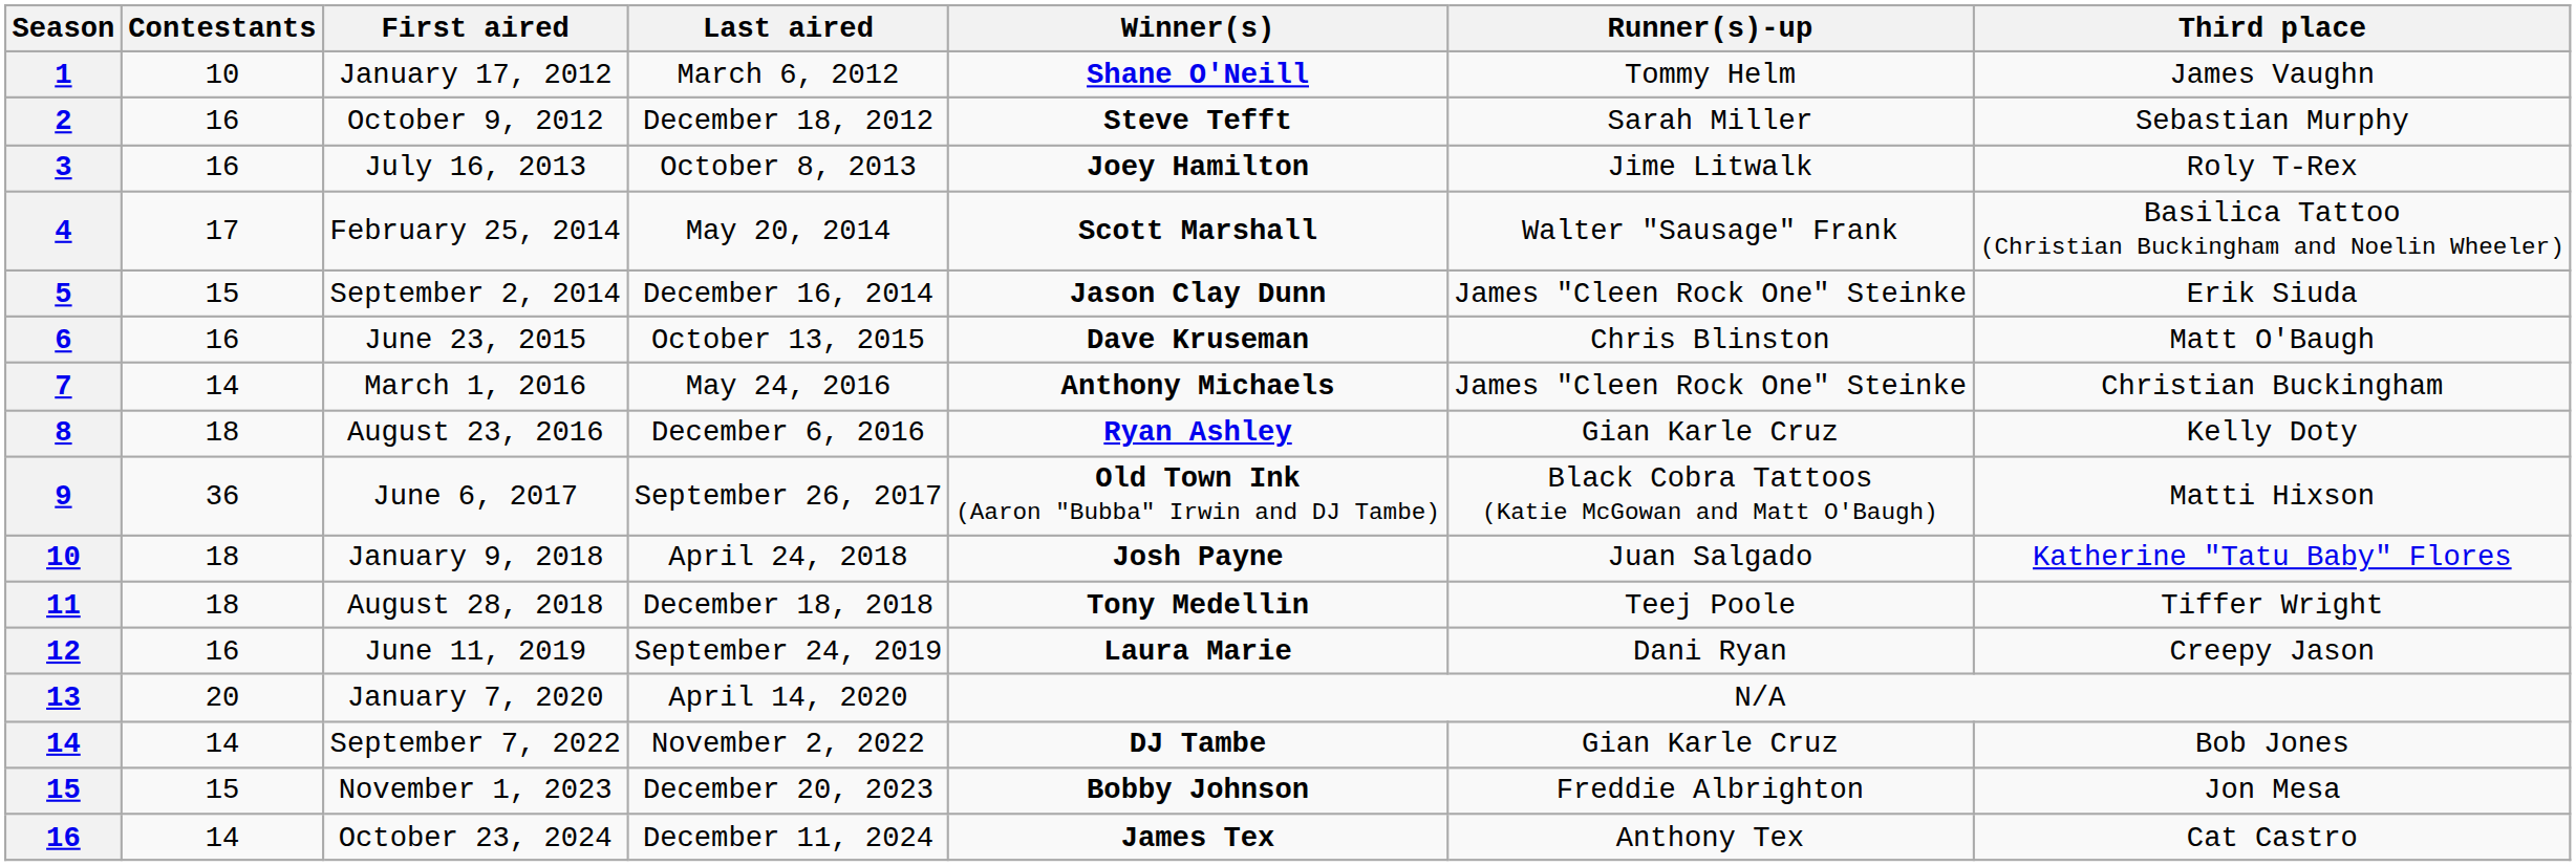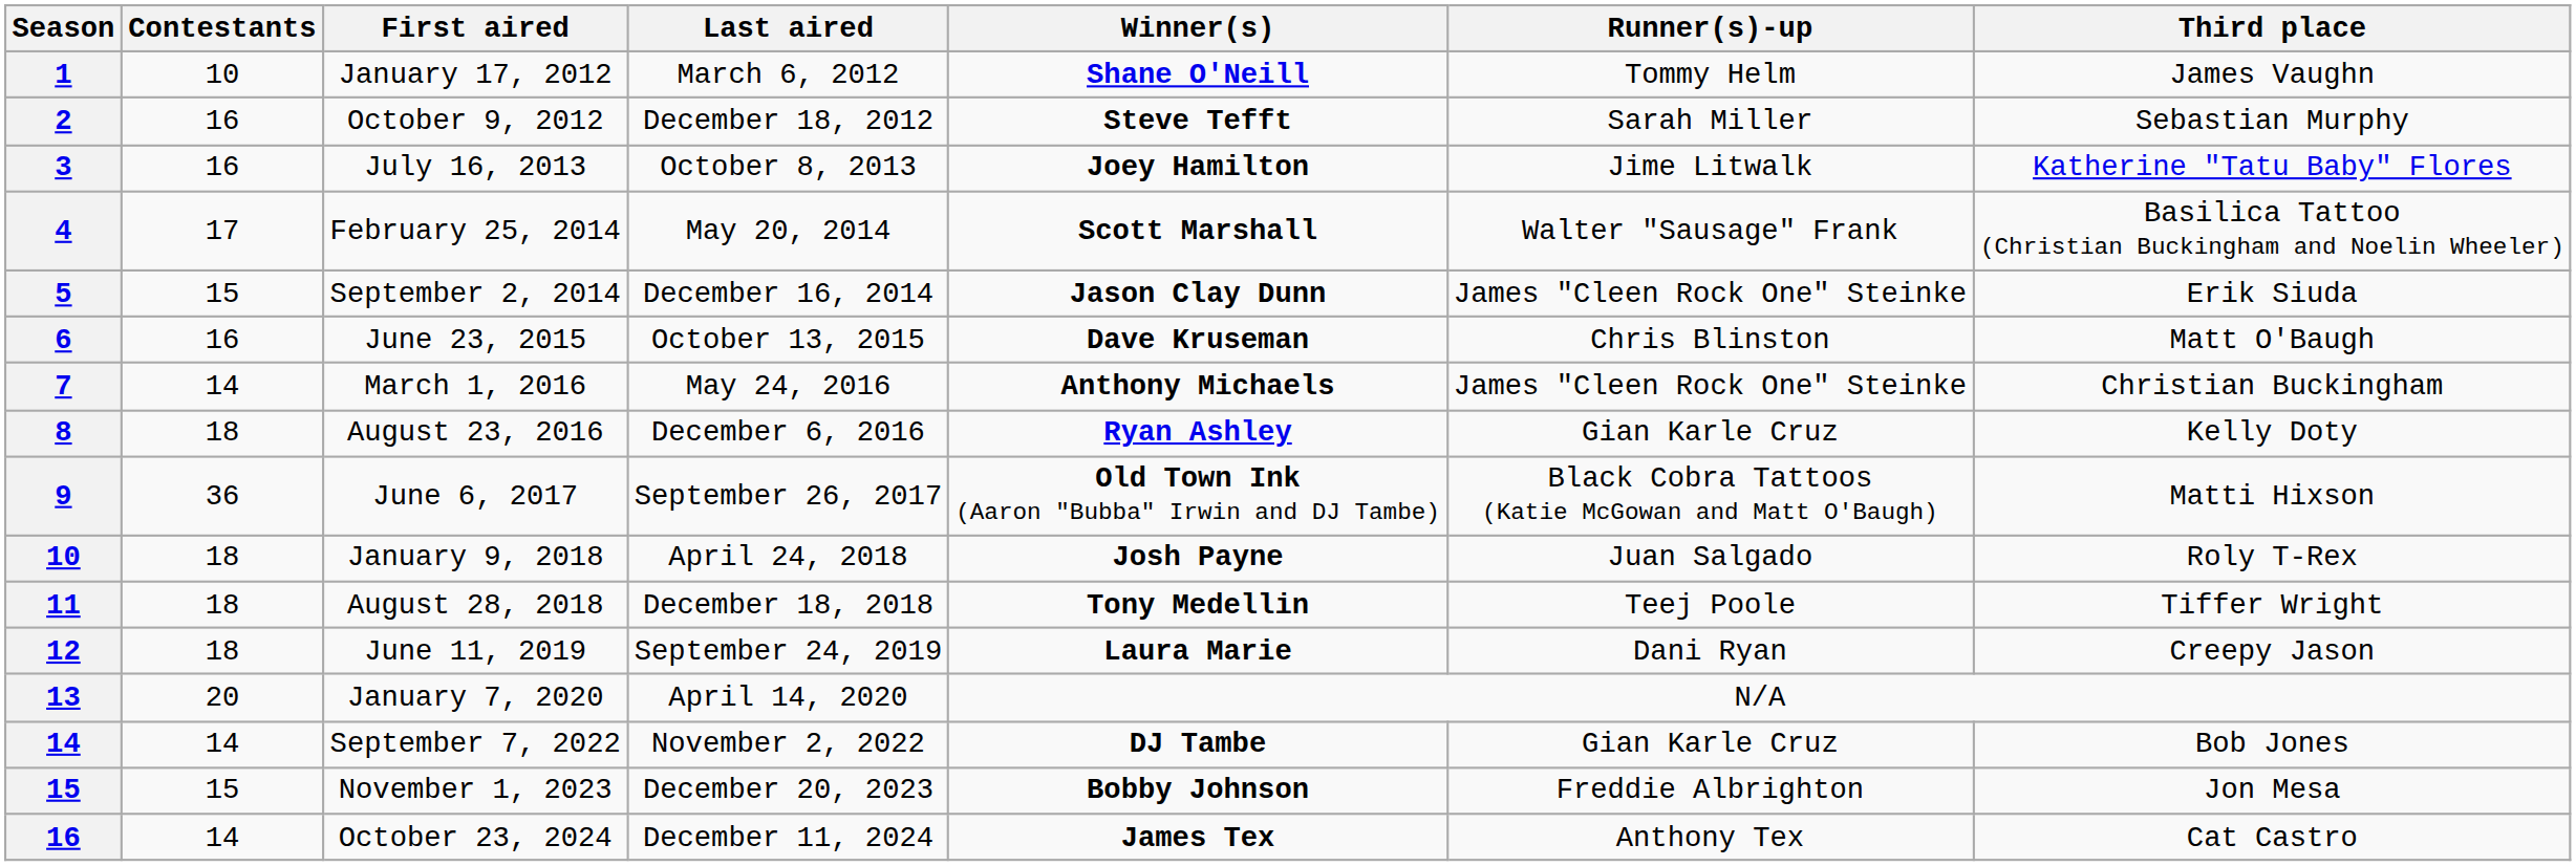 <table class="wikitable" style="text-align:center">
 <tr>
 <th scope="col">Season</th>
 <th scope="col">Contestants</th>
 <th scope="col">First aired</th>
 <th scope="col">Last aired</th>
 <th scope="col">Winner(s)</th>
 <th scope="col">Runner(s)-up</th>
 <th scope="col">Third place</th>
 </tr>
 <tr>
 <th scope="row"><a href='#'>1</a></th>
 <td>10</td>
 <td>January 17, 2012</td>
 <td>March 6, 2012</td>
 <td><strong><a href='#'>Shane O'Neill</a></strong></td>
 <td>Tommy Helm</td>
 <td>James Vaughn</td>
 </tr>
 <tr>
 <th scope="row"><a href='#'>2</a></th>
 <td>16</td>
 <td>October 9, 2012</td>
 <td>December 18, 2012</td>
 <td><strong>Steve Tefft</strong></td>
 <td>Sarah Miller</td>
 <td>Sebastian Murphy</td>
 </tr>
 <tr>
 <th scope="row"><a href='#'>3</a></th>
 <td>16</td>
 <td>July 16, 2013</td>
 <td>October 8, 2013</td>
 <td><strong>Joey Hamilton</strong></td>
 <td>Jime Litwalk</td>
-<td>Roly T-Rex</td>
+<td><a href='#'>Katherine "Tatu Baby" Flores</a></td>
 </tr>
 <tr>
 <th scope="row"><a href='#'>4</a></th>
 <td>17</td>
 <td>February 25, 2014</td>
 <td>May 20, 2014</td>
 <td><strong>Scott Marshall</strong></td>
 <td>Walter "Sausage" Frank</td>
 <td>Basilica Tattoo<br> <small>(Christian Buckingham and Noelin Wheeler)</small></td>
 </tr>
 <tr>
 <th scope="row"><a href='#'>5</a></th>
 <td>15</td>
 <td>September 2, 2014</td>
 <td>December 16, 2014</td>
 <td><strong>Jason Clay Dunn</strong></td>
 <td>James "Cleen Rock One" Steinke</td>
 <td>Erik Siuda</td>
 </tr>
 <tr>
 <th scope="row"><a href='#'>6</a></th>
 <td>16</td>
 <td>June 23, 2015</td>
 <td>October 13, 2015</td>
 <td><strong>Dave Kruseman</strong></td>
 <td>Chris Blinston</td>
 <td>Matt O'Baugh</td>
 </tr>
 <tr>
 <th scope="row"><a href='#'>7</a></th>
 <td>14</td>
 <td>March 1, 2016</td>
 <td>May 24, 2016</td>
 <td><strong>Anthony Michaels</strong></td>
 <td>James "Cleen Rock One" Steinke</td>
 <td>Christian Buckingham</td>
 </tr>
 <tr>
 <th scope="row"><a href='#'>8</a></th>
 <td>18</td>
 <td>August 23, 2016</td>
 <td>December 6, 2016</td>
 <td><strong><a href='#'>Ryan Ashley</a></strong></td>
 <td>Gian Karle Cruz</td>
 <td>Kelly Doty</td>
 </tr>
 <tr>
 <th scope="row"><a href='#'>9</a></th>
 <td>36</td>
 <td>June 6, 2017</td>
 <td>September 26, 2017</td>
 <td><strong>Old Town Ink</strong><br> <small>(Aaron "Bubba" Irwin and DJ Tambe)</small></td>
 <td>Black Cobra Tattoos<br> <small>(Katie McGowan and Matt O'Baugh)</small></td>
 <td>Matti Hixson</td>
 </tr>
 <tr>
 <th scope="row"><a href='#'>10</a></th>
 <td style = "text-align: centre;">18</td>
 <td>January 9, 2018</td>
 <td>April 24, 2018</td>
 <td><strong>Josh Payne</strong></td>
 <td>Juan Salgado</td>
-<td><a href='#'>Katherine "Tatu Baby" Flores</a></td>
+<td>Roly T-Rex</td>
 </tr>
 <tr>
 <th scope="row"><a href='#'>11</a></th>
 <td style = "text-align: centre;">18</td>
 <td>August 28, 2018</td>
 <td>December 18, 2018</td>
 <td><strong>Tony Medellin</strong></td>
 <td>Teej Poole</td>
 <td>Tiffer Wright</td>
 </tr>
 <tr>
 <th scope="row"><a href='#'>12</a></th>
-<td>16</td>
+<td>18</td>
 <td>June 11, 2019</td>
 <td>September 24, 2019</td>
 <td><strong>Laura Marie</strong></td>
 <td>Dani Ryan</td>
 <td>Creepy Jason</td>
 </tr>
 <tr>
 <th scope="row"><a href='#'>13</a></th>
 <td>20</td>
 <td>January 7, 2020</td>
 <td>April 14, 2020</td>
 <td colspan="3">N/A</td>
 </tr>
 <tr>
 <th scope="row"><a href='#'>14</a></th>
 <td>14</td>
 <td>September 7, 2022</td>
 <td>November 2, 2022</td>
 <td><strong>DJ Tambe</strong></td>
 <td>Gian Karle Cruz</td>
 <td>Bob Jones</td>
 </tr>
 <tr>
 <th scope="row"><a href='#'>15</a></th>
 <td>15</td>
 <td>November 1, 2023</td>
 <td>December 20, 2023</td>
 <td><strong>Bobby Johnson</strong></td>
 <td>Freddie Albrighton</td>
 <td>Jon Mesa</td>
 </tr>
 <tr>
 <th scope="row"><a href='#'>16</a></th>
 <td>14</td>
 <td>October 23, 2024</td>
 <td>December 11, 2024</td>
 <td><strong>James Tex</strong></td>
 <td>Anthony Tex</td>
 <td>Cat Castro</td>
 </tr>
 </table>
